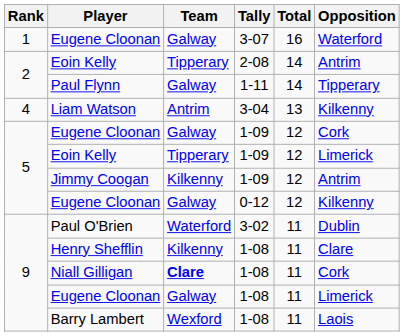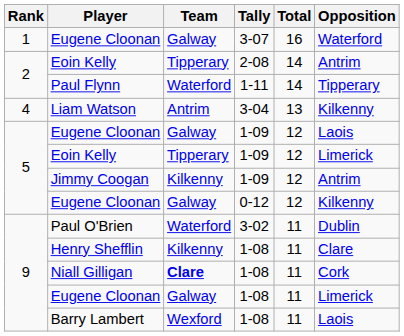 <table class="wikitable">
 <tr>
 <th>Rank</th>
 <th>Player</th>
 <th>Team</th>
 <th>Tally</th>
 <th>Total</th>
 <th>Opposition</th>
 </tr>
 <tr>
 <td rowspan=1 align=center>1</td>
 <td><a href='#'>Eugene Cloonan</a></td>
 <td><a href='#'>Galway</a></td>
 <td align=center>3-07</td>
 <td align=center>16</td>
 <td><a href='#'>Waterford</a></td>
 </tr>
 <tr>
 <td rowspan=2 align=center>2</td>
 <td><a href='#'>Eoin Kelly</a></td>
 <td><a href='#'>Tipperary</a></td>
 <td align=center>2-08</td>
 <td align=center>14</td>
 <td><a href='#'>Antrim</a></td>
 </tr>
 <tr>
 <td><a href='#'>Paul Flynn</a></td>
-<td><a href='#'>Galway</a></td>
+<td><a href='#'>Waterford</a></td>
 <td align=center>1-11</td>
 <td align=center>14</td>
 <td><a href='#'>Tipperary</a></td>
 </tr>
 <tr>
 <td rowspan=1 align=center>4</td>
 <td><a href='#'>Liam Watson</a></td>
 <td><a href='#'>Antrim</a></td>
 <td align=center>3-04</td>
 <td align=center>13</td>
 <td><a href='#'>Kilkenny</a></td>
 </tr>
 <tr>
 <td rowspan=4 align=center>5</td>
 <td><a href='#'>Eugene Cloonan</a></td>
 <td><a href='#'>Galway</a></td>
 <td align=center>1-09</td>
 <td align=center>12</td>
-<td><a href='#'>Cork</a></td>
+<td><a href='#'>Laois</a></td>
 </tr>
 <tr>
 <td><a href='#'>Eoin Kelly</a></td>
 <td><a href='#'>Tipperary</a></td>
 <td align=center>1-09</td>
 <td align=center>12</td>
 <td><a href='#'>Limerick</a></td>
 </tr>
 <tr>
 <td><a href='#'>Jimmy Coogan</a></td>
 <td><a href='#'>Kilkenny</a></td>
 <td align=center>1-09</td>
 <td align=center>12</td>
 <td><a href='#'>Antrim</a></td>
 </tr>
 <tr>
 <td><a href='#'>Eugene Cloonan</a></td>
 <td><a href='#'>Galway</a></td>
 <td align=center>0-12</td>
 <td align=center>12</td>
 <td><a href='#'>Kilkenny</a></td>
 </tr>
 <tr>
 <td rowspan=5 align=center>9</td>
 <td>Paul O'Brien</td>
 <td><a href='#'>Waterford</a></td>
 <td align=center>3-02</td>
 <td align=center>11</td>
 <td><a href='#'>Dublin</a></td>
 </tr>
 <tr>
 <td><a href='#'>Henry Shefflin</a></td>
 <td><a href='#'>Kilkenny</a></td>
 <td align=center>1-08</td>
 <td align=center>11</td>
 <td><a href='#'>Clare</a></td>
 </tr>
 <tr>
 <td><a href='#'>Niall Gilligan</a></td>
 <td><strong><a href='#'>Clare</a></strong></td>
 <td align=center>1-08</td>
 <td align=center>11</td>
 <td><a href='#'>Cork</a></td>
 </tr>
 <tr>
 <td><a href='#'>Eugene Cloonan</a></td>
 <td><a href='#'>Galway</a></td>
 <td align=center>1-08</td>
 <td align=center>11</td>
 <td><a href='#'>Limerick</a></td>
 </tr>
 <tr>
 <td>Barry Lambert</td>
 <td><a href='#'>Wexford</a></td>
 <td align=center>1-08</td>
 <td align=center>11</td>
 <td><a href='#'>Laois</a></td>
 </tr>
 </table>
